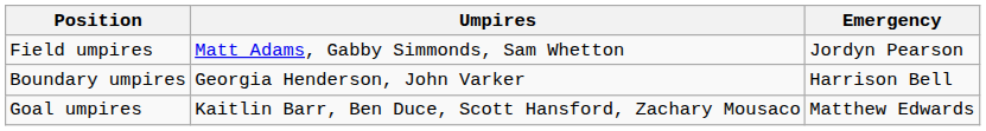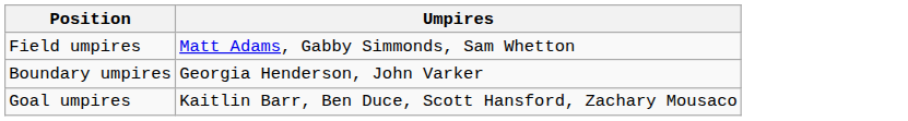 <table class="wikitable">
 <tr>
 <th>Position</th>
 <th>Umpires</th>
-<th>Emergency</th>
 </tr>
 <tr>
 <td>Field umpires</td>
 <td><a href='#'>Matt Adams</a>, Gabby Simmonds, Sam Whetton</td>
-<td>Jordyn Pearson</td>
 </tr>
 <tr>
 <td>Boundary umpires</td>
 <td>Georgia Henderson, John Varker</td>
-<td>Harrison Bell</td>
 </tr>
 <tr>
 <td>Goal umpires</td>
 <td>Kaitlin Barr, Ben Duce, Scott Hansford, Zachary Mousaco</td>
-<td>Matthew Edwards</td>
 </tr>
 </table>
